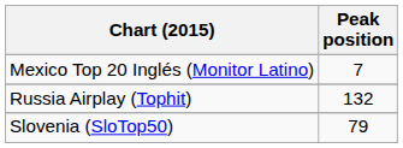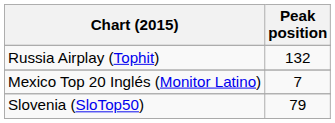 <table class="wikitable sortable plainrowheaders">
 <tr>
 <th scope="col">Chart (2015)</th>
 <th scope="col">Peak<br>position</th>
 </tr>
 <tr>
 </tr>
 <tr>
 </tr>
 <tr>
 </tr>
 <tr>
 </tr>
 <tr>
 </tr>
 <tr>
 </tr>
 <tr>
 </tr>
 <tr>
-<td>Mexico Top 20 Inglés (<a href='#'>Monitor Latino</a>)</td>
-<td style="text-align:center;">7</td>
+<td>Russia Airplay (<a href='#'>Tophit</a>)</td>
+<td style="text-align:center;">132</td>
 </tr>
 <tr>
 </tr>
 <tr>
 </tr>
 <tr>
 </tr>
 <tr>
 </tr>
 <tr>
-<td>Russia Airplay (<a href='#'>Tophit</a>)</td>
-<td style="text-align:center;">132</td>
+<td>Mexico Top 20 Inglés (<a href='#'>Monitor Latino</a>)</td>
+<td style="text-align:center;">7</td>
 </tr>
 <tr>
 </tr>
 <tr>
 <td>Slovenia (<a href='#'>SloTop50</a>)</td>
 <td style="text-align:center;">79</td>
 </tr>
 <tr>
 </tr>
 <tr>
 </tr>
 <tr>
 </tr>
 </table>
